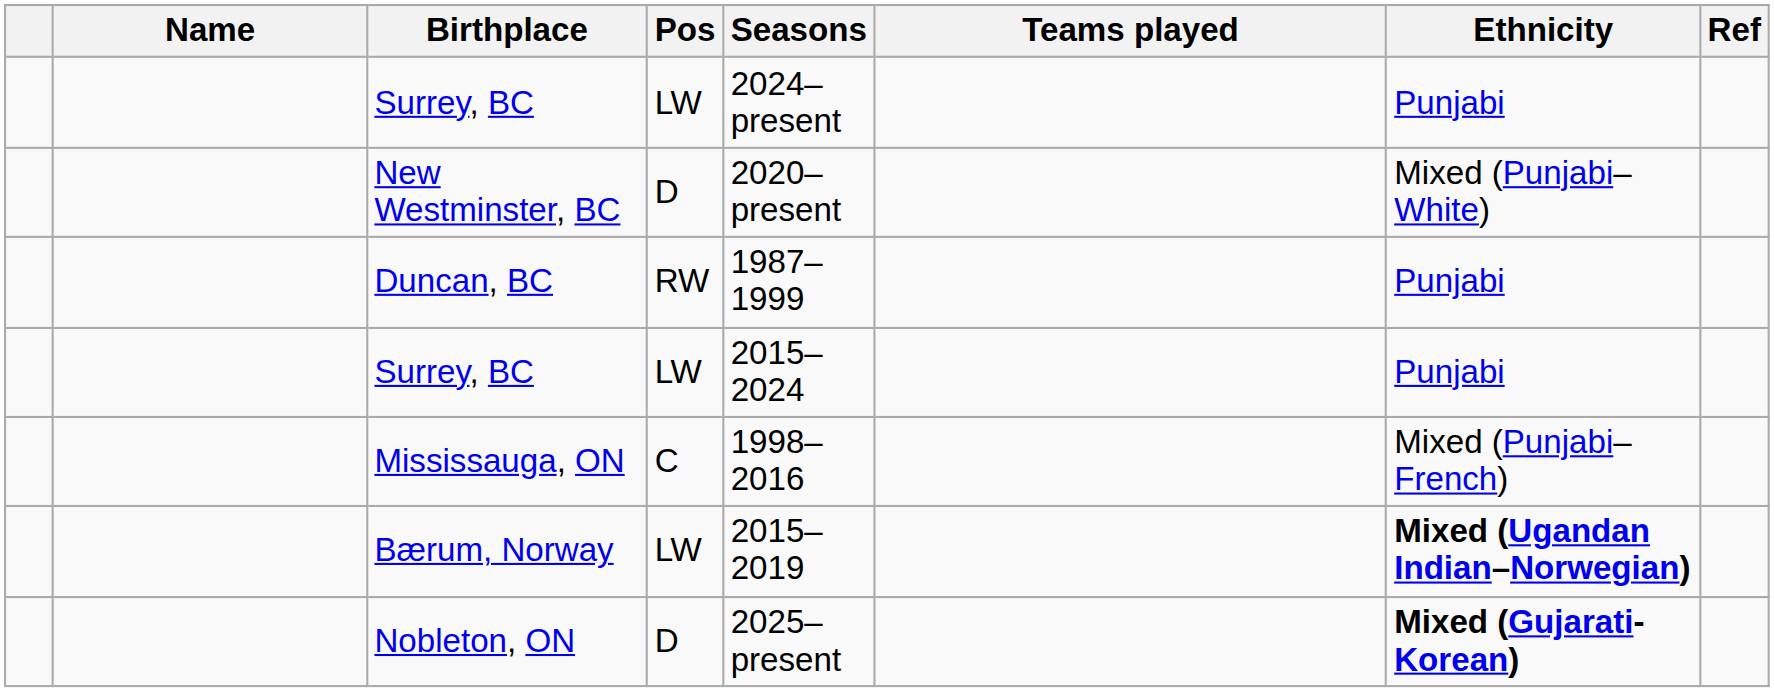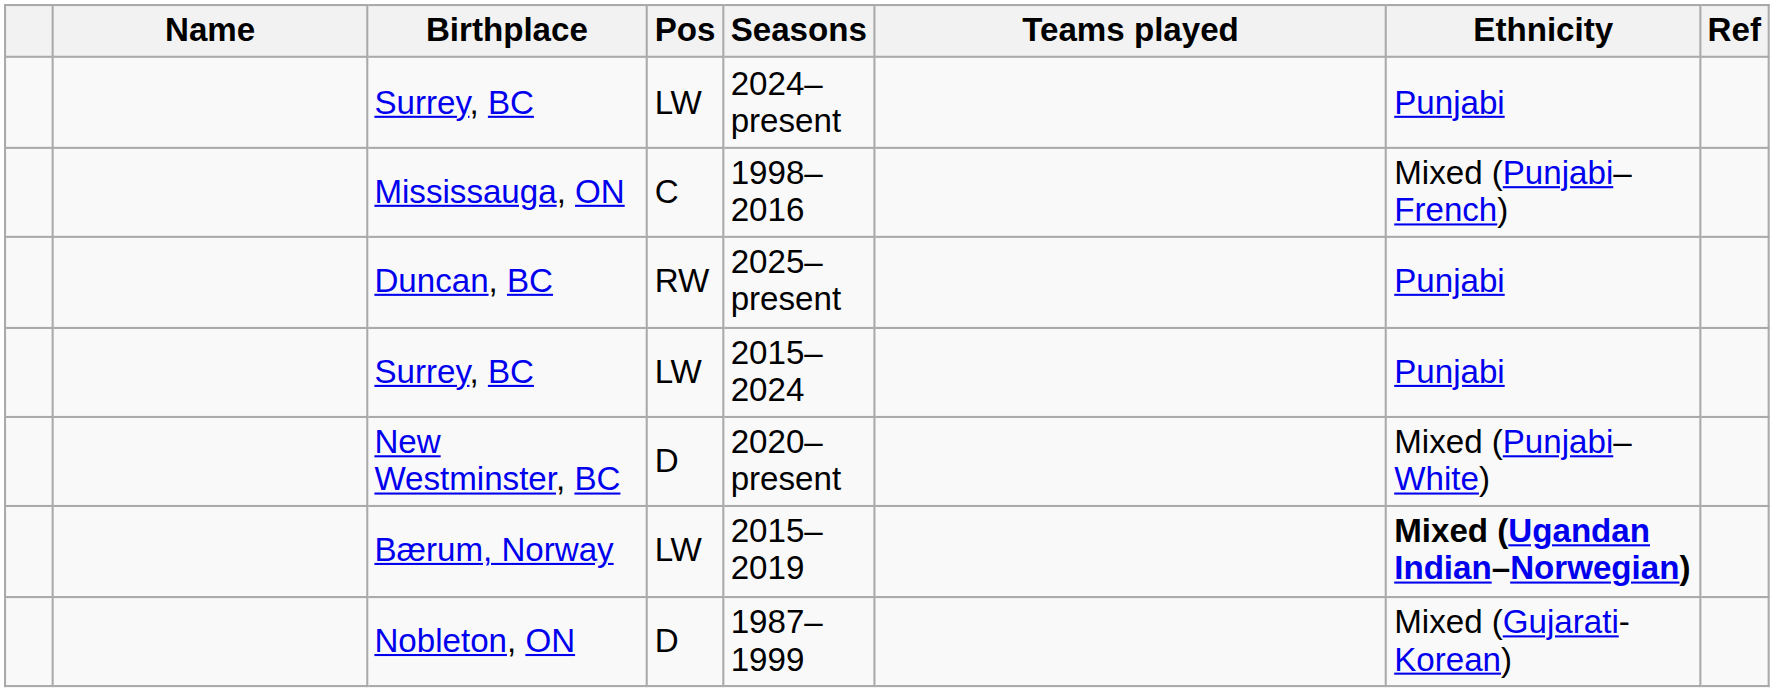 <table class="wikitable sortable">
 <tr>
 <th scope="col" style="width:1em;"></th>
 <th scope="col" style="width:9em;">Name</th>
 <th scope="col" style="width:8em;">Birthplace</th>
 <th scope="col" style="width:1em;">Pos</th>
 <th scope="col" style="width:4em;">Seasons</th>
 <th scope="col" style="width:15em;">Teams played</th>
 <th scope="col" style="width:9em;">Ethnicity</th>
 <th scope="col" style="width:1em;">Ref</th>
 </tr>
 <tr>
 <td></td>
 <td></td>
 <td><a href='#'>Surrey</a>, <a href='#'>BC</a></td>
 <td>LW</td>
 <td>2024–present</td>
 <td></td>
 <td><a href='#'>Punjabi</a></td>
 <td></td>
 </tr>
 <tr>
 <td></td>
 <td></td>
-<td><a href='#'>New Westminster</a>, <a href='#'>BC</a></td>
-<td>D</td>
-<td>2020–present</td>
+<td><a href='#'>Mississauga</a>, <a href='#'>ON</a></td>
+<td>C</td>
+<td>1998–2016</td>
 <td></td>
-<td>Mixed (<a href='#'>Punjabi</a>–<a href='#'>White</a>)</td>
+<td>Mixed (<a href='#'>Punjabi</a>–<a href='#'>French</a>)</td>
 <td></td>
 </tr>
 <tr>
 <td></td>
 <td></td>
 <td><a href='#'>Duncan</a>, <a href='#'>BC</a></td>
 <td>RW</td>
-<td>1987–1999</td>
+<td>2025–present</td>
 <td></td>
 <td><a href='#'>Punjabi</a></td>
 <td></td>
 </tr>
 <tr>
 <td></td>
 <td></td>
 <td><a href='#'>Surrey</a>, <a href='#'>BC</a></td>
 <td>LW</td>
 <td>2015–2024</td>
 <td></td>
 <td><a href='#'>Punjabi</a></td>
 <td></td>
 </tr>
 <tr>
 <td></td>
 <td></td>
-<td><a href='#'>Mississauga</a>, <a href='#'>ON</a></td>
-<td>C</td>
-<td>1998–2016</td>
+<td><a href='#'>New Westminster</a>, <a href='#'>BC</a></td>
+<td>D</td>
+<td>2020–present</td>
 <td></td>
-<td>Mixed (<a href='#'>Punjabi</a>–<a href='#'>French</a>)</td>
+<td>Mixed (<a href='#'>Punjabi</a>–<a href='#'>White</a>)</td>
 <td></td>
 </tr>
 <tr>
 <td></td>
 <td></td>
 <td><a href='#'>Bærum, Norway</a></td>
 <td>LW</td>
 <td>2015–2019</td>
 <td></td>
 <td><strong>Mixed (<a href='#'>Ugandan Indian</a>–<a href='#'>Norwegian</a>)</strong></td>
 <td></td>
 </tr>
 <tr>
 <td></td>
 <td></td>
 <td><a href='#'>Nobleton</a>, <a href='#'>ON</a></td>
 <td>D</td>
-<td>2025–present</td>
+<td>1987–1999</td>
 <td></td>
-<td><strong>Mixed (<a href='#'>Gujarati</a>-<a href='#'>Korean</a>)</strong></td>
+<td>Mixed (<a href='#'>Gujarati</a>-<a href='#'>Korean</a>)</td>
 <td></td>
 </tr>
 </table>
